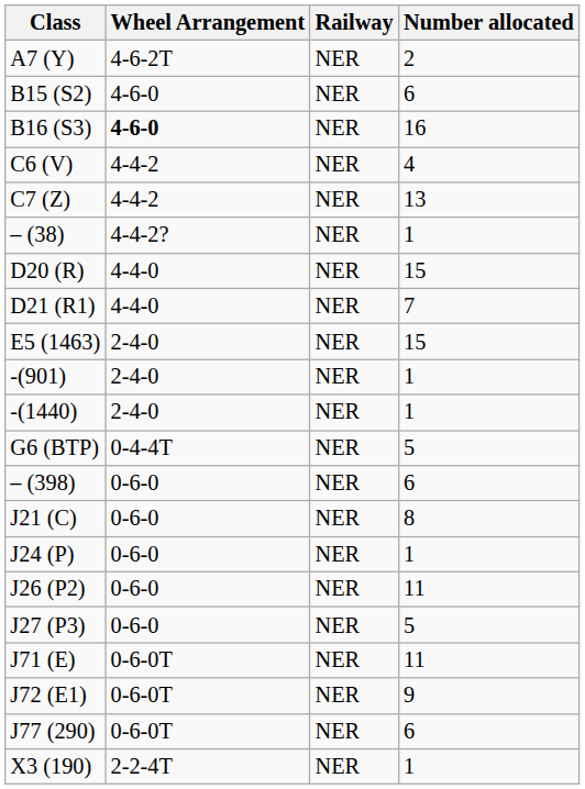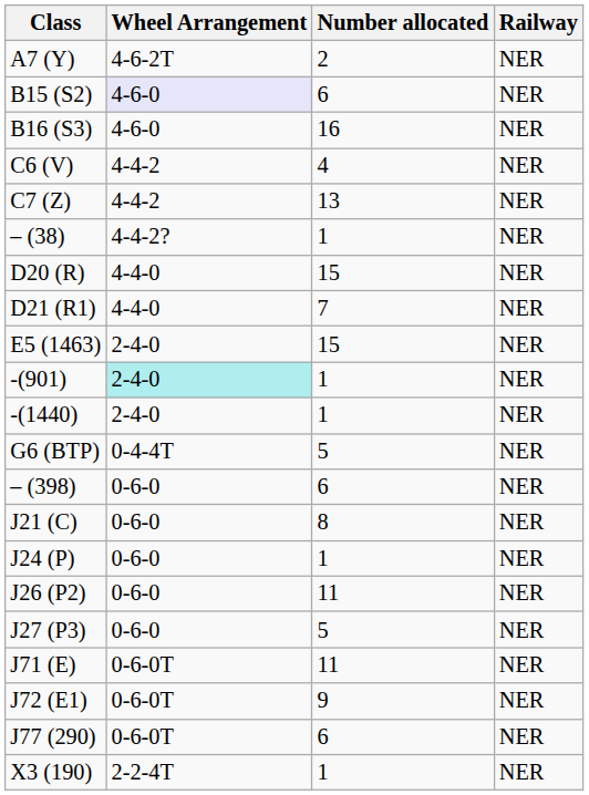 <table class="wikitable">
 <tr>
 <th>Class</th>
 <th>Wheel Arrangement</th>
+<th>Number allocated</th>
 <th>Railway</th>
-<th>Number allocated</th>
 </tr>
 <tr>
 <td>A7 (Y)</td>
 <td>4-6-2T</td>
+<td>2</td>
 <td>NER</td>
-<td>2</td>
 </tr>
 <tr>
 <td>B15 (S2)</td>
-<td>4-6-0</td>
+<td style="background: lavender;">4-6-0</td>
+<td>6</td>
 <td>NER</td>
-<td>6</td>
 </tr>
 <tr>
 <td>B16 (S3)</td>
-<td><strong>4-6-0</strong></td>
+<td>4-6-0</td>
+<td>16</td>
 <td>NER</td>
-<td>16</td>
 </tr>
 <tr>
 <td>C6 (V)</td>
 <td>4-4-2</td>
+<td>4</td>
 <td>NER</td>
-<td>4</td>
 </tr>
 <tr>
 <td>C7 (Z)</td>
 <td>4-4-2</td>
+<td>13</td>
 <td>NER</td>
-<td>13</td>
 </tr>
 <tr>
 <td>– (38)</td>
 <td>4-4-2?</td>
+<td>1</td>
 <td>NER</td>
-<td>1</td>
 </tr>
 <tr>
 <td>D20 (R)</td>
 <td>4-4-0</td>
+<td>15</td>
 <td>NER</td>
-<td>15</td>
 </tr>
 <tr>
 <td>D21 (R1)</td>
 <td>4-4-0</td>
+<td>7</td>
 <td>NER</td>
-<td>7</td>
 </tr>
 <tr>
 <td>E5 (1463)</td>
 <td>2-4-0</td>
+<td>15</td>
 <td>NER</td>
-<td>15</td>
 </tr>
 <tr>
 <td>-(901)</td>
-<td>2-4-0</td>
+<td style="background: paleturquoise;">2-4-0</td>
+<td>1</td>
 <td>NER</td>
-<td>1</td>
 </tr>
 <tr>
 <td>-(1440)</td>
 <td>2-4-0</td>
+<td>1</td>
 <td>NER</td>
-<td>1</td>
 </tr>
 <tr>
 <td>G6 (BTP)</td>
 <td>0-4-4T</td>
+<td>5</td>
 <td>NER</td>
-<td>5</td>
 </tr>
 <tr>
 <td>– (398)</td>
 <td>0-6-0</td>
+<td>6</td>
 <td>NER</td>
-<td>6</td>
 </tr>
 <tr>
 <td>J21 (C)</td>
 <td>0-6-0</td>
+<td>8</td>
 <td>NER</td>
-<td>8</td>
 </tr>
 <tr>
 <td>J24 (P)</td>
 <td>0-6-0</td>
+<td>1</td>
 <td>NER</td>
-<td>1</td>
 </tr>
 <tr>
 <td>J26 (P2)</td>
 <td>0-6-0</td>
+<td>11</td>
 <td>NER</td>
-<td>11</td>
 </tr>
 <tr>
 <td>J27 (P3)</td>
 <td>0-6-0</td>
+<td>5</td>
 <td>NER</td>
-<td>5</td>
 </tr>
 <tr>
 <td>J71 (E)</td>
 <td>0-6-0T</td>
+<td>11</td>
 <td>NER</td>
-<td>11</td>
 </tr>
 <tr>
 <td>J72 (E1)</td>
 <td>0-6-0T</td>
+<td>9</td>
 <td>NER</td>
-<td>9</td>
 </tr>
 <tr>
 <td>J77 (290)</td>
 <td>0-6-0T</td>
+<td>6</td>
 <td>NER</td>
-<td>6</td>
 </tr>
 <tr>
 <td>X3 (190)</td>
 <td>2-2-4T</td>
+<td>1</td>
 <td>NER</td>
-<td>1</td>
 </tr>
 </table>
